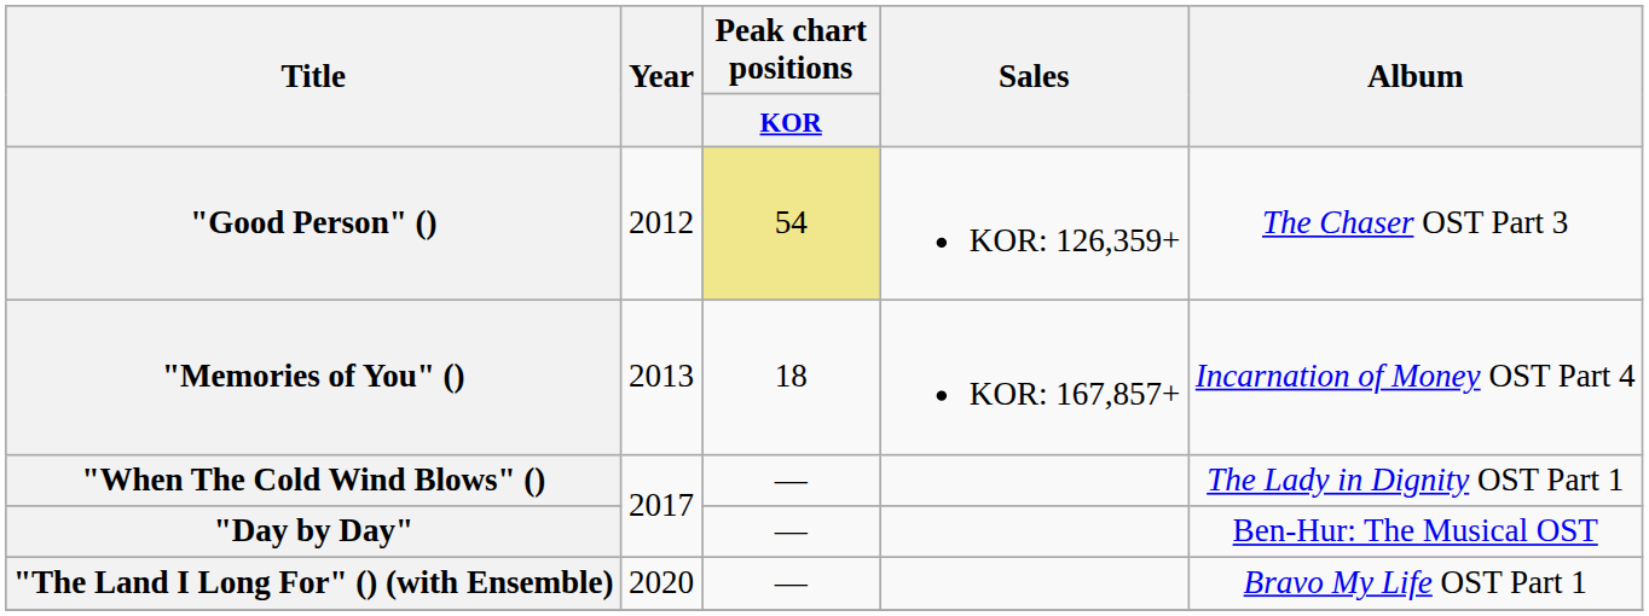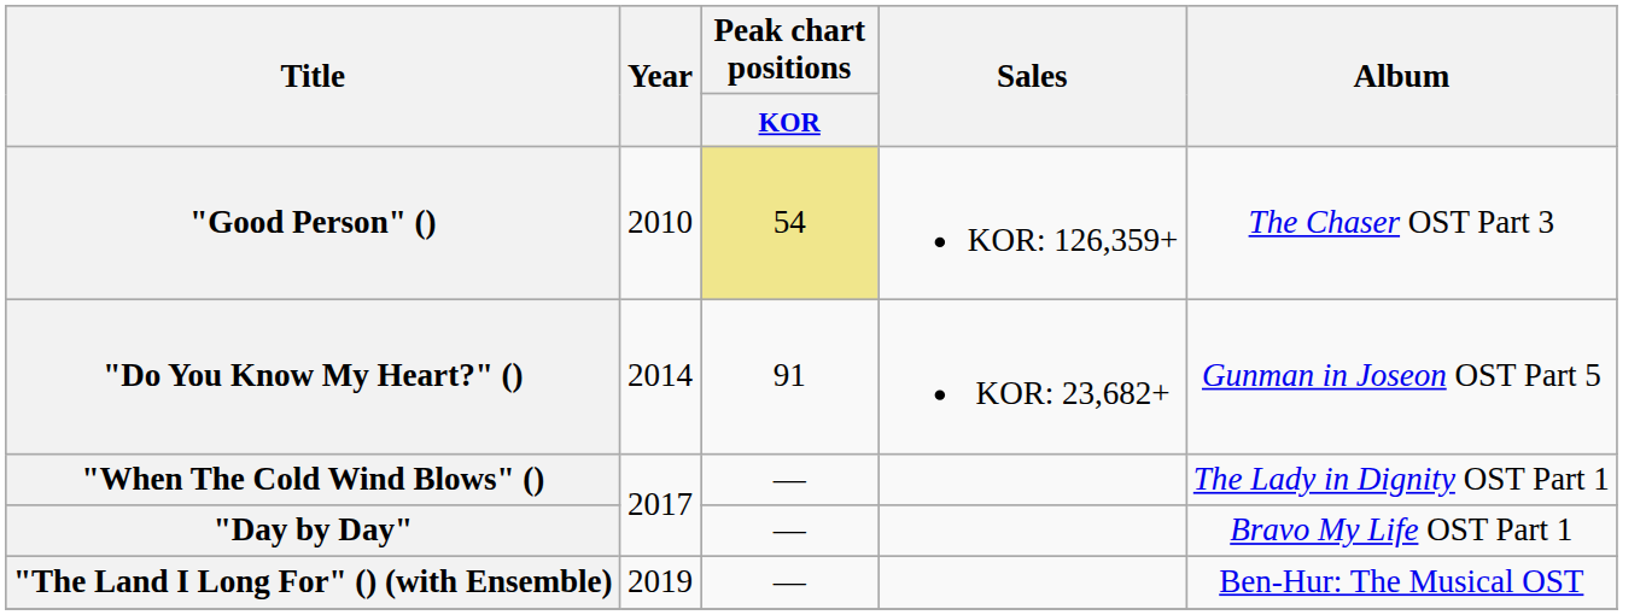 <table class="wikitable plainrowheaders" style="text-align:center;">
 <tr>
 <th scope="col" rowspan="2">Title</th>
 <th scope="col" rowspan="2">Year</th>
 <th scope="col" colspan="1" style="width:5em;">Peak chart positions</th>
 <th scope="col" rowspan="2">Sales</th>
 <th scope="col" rowspan="2">Album</th>
 </tr>
 <tr>
 <th><small><a href='#'>KOR</a></small><br></th>
 </tr>
 <tr>
 <th scope="row">"Good Person" ()</th>
-<td>2012</td>
+<td>2010</td>
 <td style="background: khaki;">54</td>
 <td><br><ul><li>KOR: 126,359+</li></ul></td>
 <td><em><a href='#'>The Chaser</a></em> OST Part 3</td>
 </tr>
 <tr>
-<th scope="row">"Memories of You" ()</th>
-<td>2013</td>
-<td>18</td>
-<td><br><ul><li>KOR: 167,857+</li></ul></td>
-<td><em><a href='#'>Incarnation of Money</a></em> OST Part 4</td>
+<th scope="row">"Do You Know My Heart?" ()</th>
+<td>2014</td>
+<td>91</td>
+<td><br><ul><li>KOR: 23,682+</li></ul></td>
+<td><em><a href='#'>Gunman in Joseon</a></em> OST Part 5</td>
 </tr>
 <tr>
 <th scope="row">"When The Cold Wind Blows" ()</th>
 <td rowspan="2">2017</td>
 <td>—</td>
 <td></td>
 <td><em><a href='#'>The Lady in Dignity</a></em> OST Part 1</td>
 </tr>
 <tr>
 <th scope="row">"Day by Day"</th>
 <td>—</td>
 <td></td>
-<td rowspan="1"><a href='#'>Ben-Hur: The Musical OST</a></td>
+<td><em><a href='#'>Bravo My Life</a></em> OST Part 1</td>
 </tr>
 <tr>
 <th scope="row">"The Land I Long For" () (with Ensemble)</th>
-<td rowspan="1">2020</td>
+<td rowspan="1">2019</td>
 <td>—</td>
 <td></td>
-<td><em><a href='#'>Bravo My Life</a></em> OST Part 1</td>
+<td rowspan="1"><a href='#'>Ben-Hur: The Musical OST</a></td>
 </tr>
 <tr>
 </tr>
 </table>
